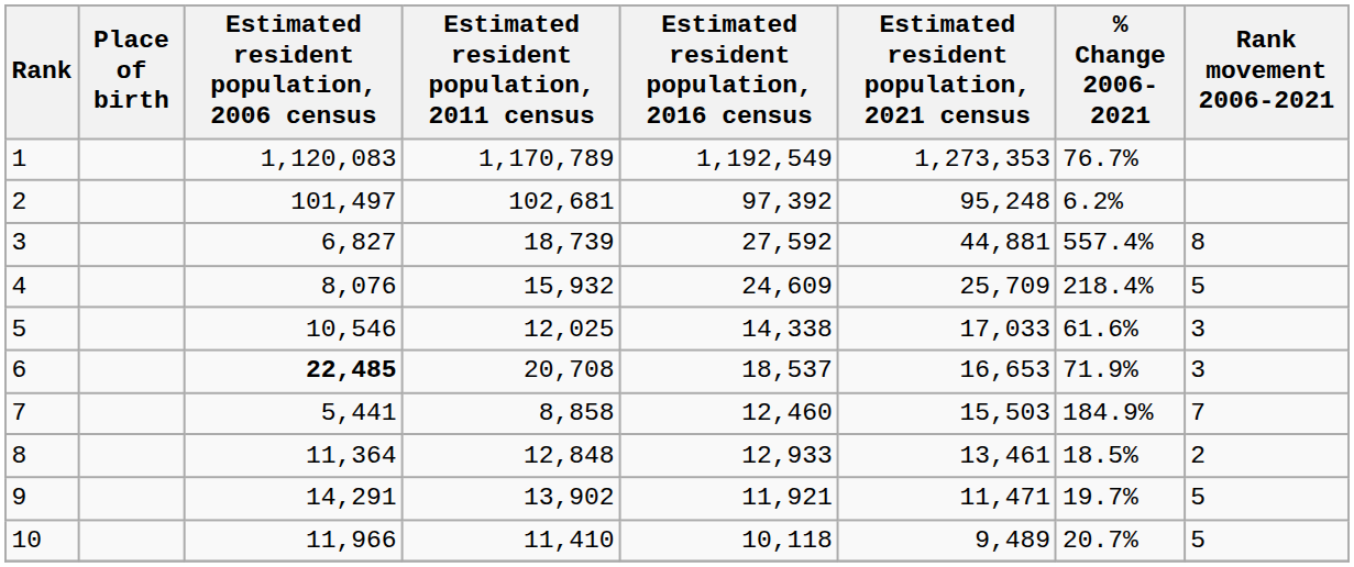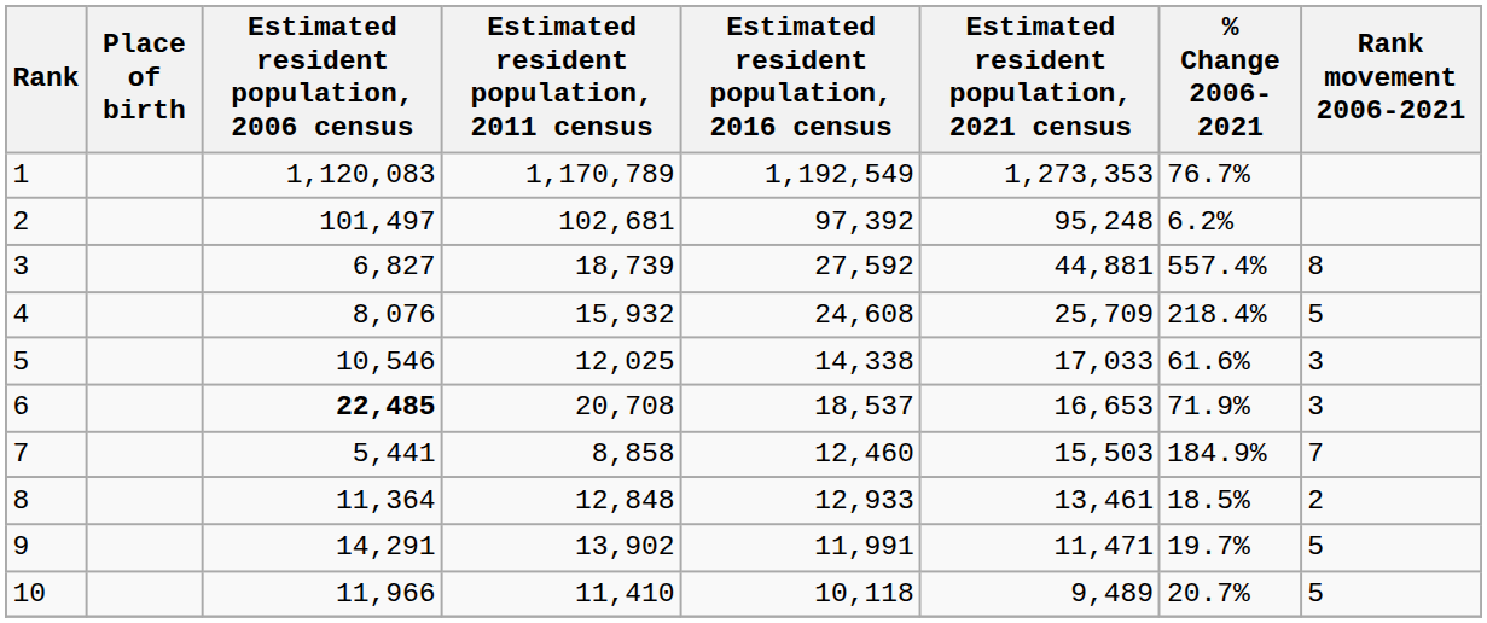 <table class="wikitable sortable" style="font-size:90%; width:100%;">
 <tr>
 <th>Rank</th>
 <th>Place of birth</th>
 <th>Estimated resident population, <br> 2006 census</th>
 <th>Estimated resident population, <br> 2011 census </th>
 <th>Estimated resident population, <br> 2016 census</th>
 <th>Estimated resident population, <br> 2021 census</th>
 <th>% Change 2006-2021</th>
 <th>Rank movement 2006-2021</th>
 </tr>
 <tr>
 <td>1</td>
 <td></td>
 <td style="text-align: right;">1,120,083</td>
 <td style="text-align: right;">1,170,789</td>
 <td style="text-align: right;">1,192,549</td>
 <td style="text-align: right;">1,273,353</td>
 <td> 76.7%</td>
 <td></td>
 </tr>
 <tr>
 <td>2</td>
 <td></td>
 <td style="text-align: right;">101,497</td>
 <td style="text-align: right;">102,681</td>
 <td style="text-align: right;">97,392</td>
 <td style="text-align: right;">95,248</td>
 <td> 6.2%</td>
 <td></td>
 </tr>
 <tr>
 <td>3</td>
 <td></td>
 <td style="text-align: right;">6,827</td>
 <td style="text-align: right;">18,739</td>
 <td style="text-align: right;">27,592</td>
 <td style="text-align: right;">44,881</td>
 <td> 557.4%</td>
 <td> 8</td>
 </tr>
 <tr>
 <td>4</td>
 <td></td>
 <td style="text-align: right;">8,076</td>
 <td style="text-align: right;">15,932</td>
-<td style="text-align: right;">24,609</td>
+<td style="text-align: right;">24,608</td>
 <td style="text-align: right;">25,709</td>
 <td> 218.4%</td>
 <td> 5</td>
 </tr>
 <tr>
 <td>5</td>
 <td></td>
 <td style="text-align: right;">10,546</td>
 <td style="text-align: right;">12,025</td>
 <td style="text-align: right;">14,338</td>
 <td style="text-align: right;">17,033</td>
 <td> 61.6%</td>
 <td> 3</td>
 </tr>
 <tr>
 <td>6</td>
 <td></td>
 <td style="text-align: right;"><strong>22,485</strong></td>
 <td style="text-align: right;">20,708</td>
 <td style="text-align: right;">18,537</td>
 <td style="text-align: right;">16,653</td>
 <td> 71.9%</td>
 <td> 3</td>
 </tr>
 <tr>
 <td>7</td>
 <td></td>
 <td style="text-align: right;">5,441</td>
 <td style="text-align: right;">8,858</td>
 <td style="text-align: right;">12,460</td>
 <td style="text-align: right;">15,503</td>
 <td> 184.9%</td>
 <td> 7</td>
 </tr>
 <tr>
 <td>8</td>
 <td></td>
 <td style="text-align: right;">11,364</td>
 <td style="text-align: right;">12,848</td>
 <td style="text-align: right;">12,933</td>
 <td style="text-align: right;">13,461</td>
 <td> 18.5%</td>
 <td> 2</td>
 </tr>
 <tr>
 <td>9</td>
 <td></td>
 <td style="text-align: right;">14,291</td>
 <td style="text-align: right;">13,902</td>
-<td style="text-align: right;">11,921</td>
+<td style="text-align: right;">11,991</td>
 <td style="text-align: right;">11,471</td>
 <td> 19.7%</td>
 <td> 5</td>
 </tr>
 <tr>
 <td>10</td>
 <td></td>
 <td style="text-align: right;">11,966</td>
 <td style="text-align: right;">11,410</td>
 <td style="text-align: right;">10,118</td>
 <td style="text-align: right;">9,489</td>
 <td> 20.7%</td>
 <td> 5</td>
 </tr>
 <tr>
 </tr>
 </table>
